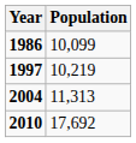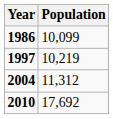 <table class="wikitable">
 <tr>
 <th>Year</th>
 <th>Population</th>
 </tr>
 <tr>
 <td><strong>1986</strong></td>
 <td>10,099</td>
 </tr>
 <tr>
 <td><strong>1997</strong></td>
 <td>10,219</td>
 </tr>
 <tr>
 <td><strong>2004</strong></td>
-<td>11,313</td>
+<td>11,312</td>
 </tr>
 <tr>
 <td><strong>2010</strong></td>
 <td>17,692</td>
 </tr>
 </table>
